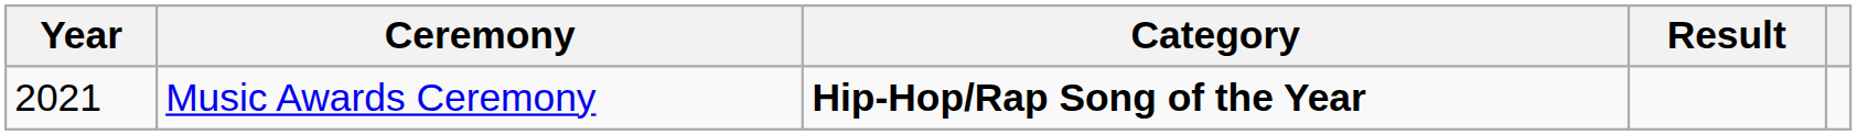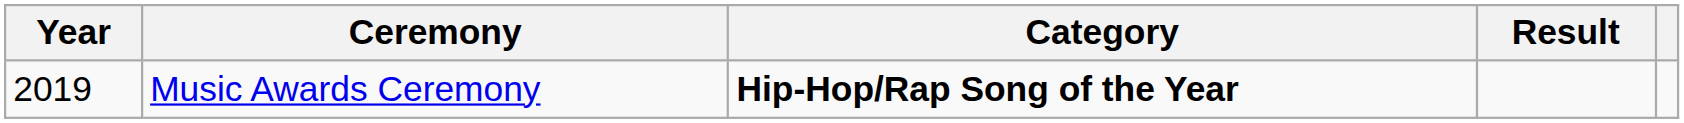 <table class="wikitable sortable plainrowheaders" style="width: 60%;">
 <tr>
 <th scope="col">Year</th>
 <th scope="col">Ceremony</th>
 <th scope="col">Category</th>
 <th scope="col">Result</th>
 <th scope="col" class="unsortable"></th>
 </tr>
 <tr>
-<td>2021</td>
+<td>2019</td>
 <td><a href='#'>Music Awards Ceremony</a></td>
 <td><strong>Hip-Hop/Rap Song of the Year</strong></td>
 <td></td>
 <td></td>
 </tr>
 </table>
